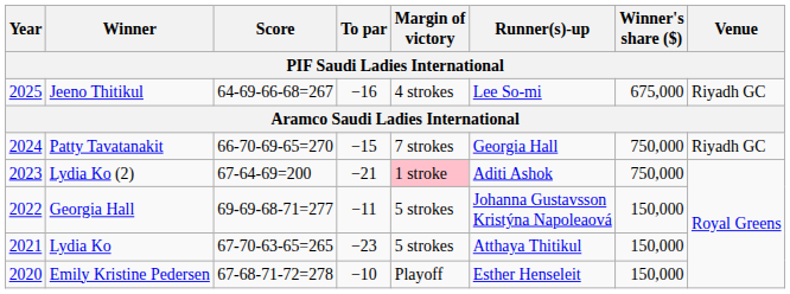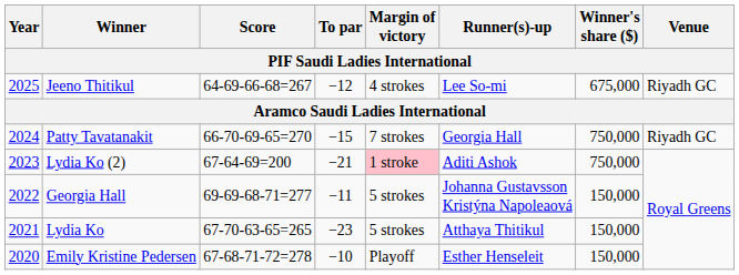 <table class=wikitable style="font-size:95%">
 <tr>
 <th>Year</th>
 <th>Winner</th>
 <th>Score</th>
 <th>To par</th>
 <th>Margin of<br>victory</th>
 <th>Runner(s)-up</th>
 <th>Winner's<br>share ($)</th>
 <th>Venue</th>
 </tr>
 <tr>
 <th colspan=8>PIF Saudi Ladies International</th>
 </tr>
 <tr>
 <td align=center><a href='#'>2025</a></td>
 <td> <a href='#'>Jeeno Thitikul</a></td>
 <td>64-69-66-68=267</td>
-<td align=center>−16</td>
+<td align=center>−12</td>
 <td>4 strokes</td>
 <td> <a href='#'>Lee So-mi</a></td>
 <td align=right>675,000</td>
 <td>Riyadh GC</td>
 </tr>
 <tr>
 <th colspan=8>Aramco Saudi Ladies International</th>
 </tr>
 <tr>
 <td align=center><a href='#'>2024</a></td>
 <td> <a href='#'>Patty Tavatanakit</a></td>
 <td>66-70-69-65=270</td>
 <td align=center>−15</td>
 <td>7 strokes</td>
 <td> <a href='#'>Georgia Hall</a></td>
 <td align=right>750,000</td>
 <td>Riyadh GC</td>
 </tr>
 <tr>
 <td align=center><a href='#'>2023</a></td>
 <td> <a href='#'>Lydia Ko</a> (2)</td>
 <td>67-64-69=200</td>
 <td align=center>−21</td>
 <td style="background: pink;">1 stroke</td>
 <td> <a href='#'>Aditi Ashok</a></td>
 <td align=right>750,000</td>
 <td rowspan=4><a href='#'>Royal Greens</a></td>
 </tr>
 <tr>
 <td align=center><a href='#'>2022</a></td>
 <td> <a href='#'>Georgia Hall</a></td>
 <td>69-69-68-71=277</td>
 <td align=center>−11</td>
 <td>5 strokes</td>
 <td> <a href='#'>Johanna Gustavsson</a><br> <a href='#'>Kristýna Napoleaová</a></td>
 <td align=right>150,000</td>
 </tr>
 <tr>
 <td align=center><a href='#'>2021</a></td>
 <td> <a href='#'>Lydia Ko</a></td>
 <td>67-70-63-65=265</td>
 <td align=center>−23</td>
 <td>5 strokes</td>
 <td> <a href='#'>Atthaya Thitikul</a></td>
 <td align=right>150,000</td>
 </tr>
 <tr>
 <td align=center><a href='#'>2020</a></td>
 <td> <a href='#'>Emily Kristine Pedersen</a></td>
 <td>67-68-71-72=278</td>
 <td align=center>−10</td>
 <td>Playoff</td>
 <td> <a href='#'>Esther Henseleit</a></td>
 <td align=right>150,000</td>
 </tr>
 </table>
